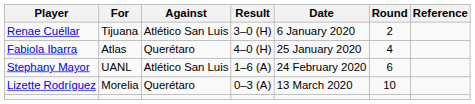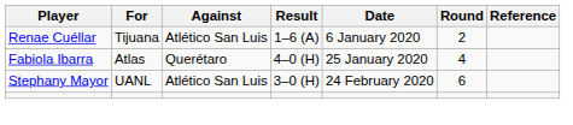 <table class="wikitable sortable">
 <tr>
 <th>Player</th>
 <th>For</th>
 <th>Against</th>
 <th>Result</th>
 <th>Date</th>
 <th>Round</th>
 <th>Reference</th>
 </tr>
 <tr>
 <td> <a href='#'>Renae Cuéllar</a></td>
 <td>Tijuana</td>
 <td>Atlético San Luis</td>
-<td align=center>3–0 (H)</td>
+<td align=center>1–6 (A)</td>
 <td>6 January 2020</td>
 <td align=center>2</td>
 <td align=center></td>
 </tr>
 <tr>
 <td> <a href='#'>Fabiola Ibarra</a></td>
 <td>Atlas</td>
 <td>Querétaro</td>
 <td align=center>4–0 (H)</td>
 <td>25 January 2020</td>
 <td align=center>4</td>
 <td align=center></td>
 </tr>
 <tr>
 <td> <a href='#'>Stephany Mayor</a></td>
 <td>UANL</td>
 <td>Atlético San Luis</td>
-<td align=center>1–6 (A)</td>
+<td align=center>3–0 (H)</td>
 <td>24 February 2020</td>
 <td align=center>6</td>
-<td align=center></td>
-</tr>
-<tr>
-<td> <a href='#'>Lizette Rodríguez</a></td>
-<td>Morelia</td>
-<td>Querétaro</td>
-<td align=center>0–3 (A)</td>
-<td>13 March 2020</td>
-<td align=center>10</td>
 <td align=center></td>
 </tr>
 <tr>
 <td></td>
 <td></td>
 <td></td>
 <td align=center></td>
 <td></td>
 <td align=center></td>
 <td align=center></td>
 </tr>
 </table>
